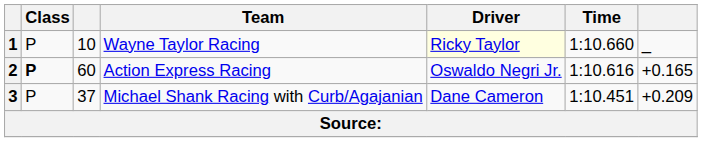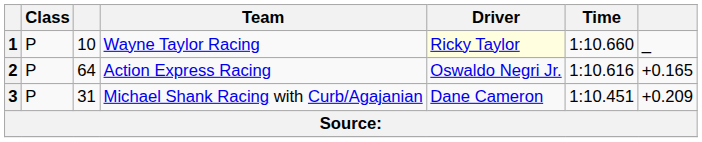 <table class="wikitable">
 <tr>
 <th scope="col"></th>
 <th scope="col">Class</th>
 <th scope="col"></th>
 <th scope="col">Team</th>
 <th scope="col">Driver</th>
 <th scope="col">Time</th>
 <th scope="col"></th>
 </tr>
 <tr>
 <th scope="row">1</th>
 <td>P</td>
 <td>10</td>
 <td><a href='#'>Wayne Taylor Racing</a></td>
 <td style="background: lightyellow;"><a href='#'>Ricky Taylor</a></td>
 <td>1:10.660</td>
 <td>_</td>
 </tr>
 <tr>
 <th scope="row">2</th>
-<td><strong>P</strong></td>
-<td>60</td>
+<td>P</td>
+<td>64</td>
 <td><a href='#'>Action Express Racing</a></td>
 <td><a href='#'>Oswaldo Negri Jr.</a></td>
 <td>1:10.616</td>
 <td>+0.165</td>
 </tr>
 <tr>
 <th scope="row">3</th>
 <td>P</td>
-<td>37</td>
+<td>31</td>
 <td><a href='#'>Michael Shank Racing</a> with <a href='#'>Curb/Agajanian</a></td>
 <td><a href='#'>Dane Cameron</a></td>
 <td>1:10.451</td>
 <td>+0.209</td>
 </tr>
 <tr>
 <th colspan="7">Source:</th>
 </tr>
 <tr>
 </tr>
 </table>
